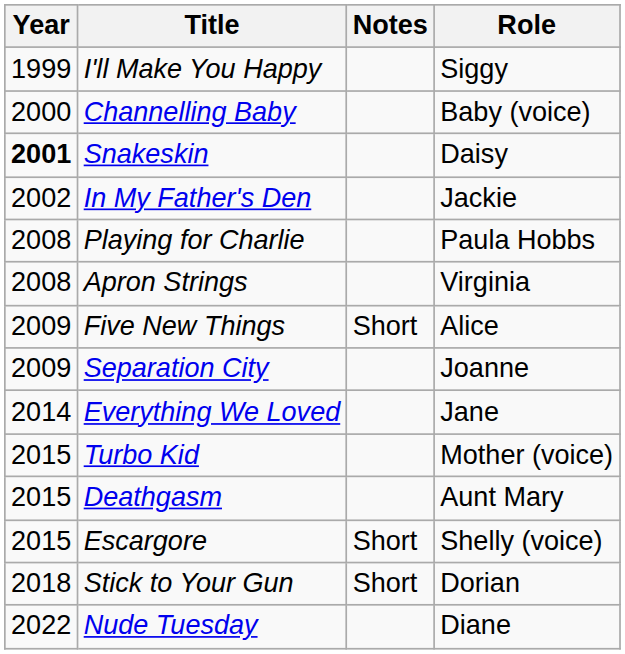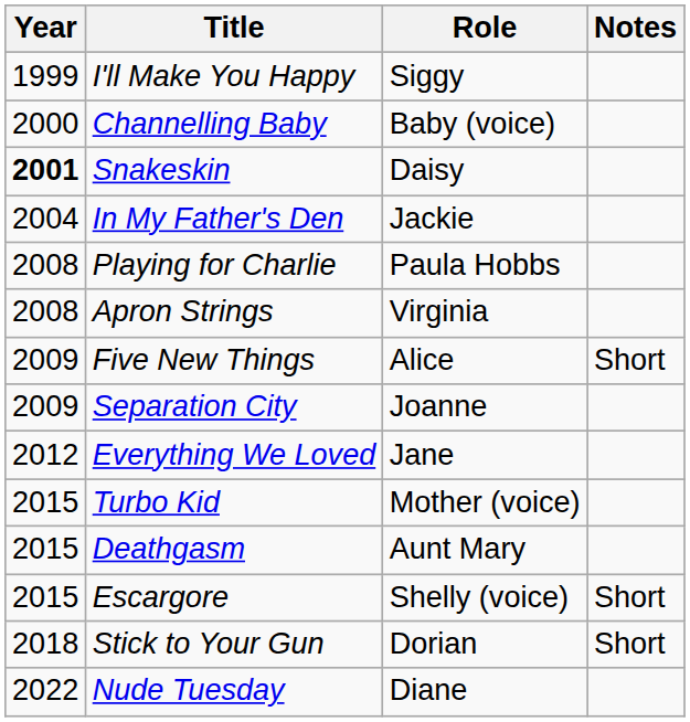 <table class="wikitable sortable">
 <tr>
 <th>Year</th>
 <th>Title</th>
+<th>Role</th>
 <th class="unsortable">Notes</th>
-<th>Role</th>
 </tr>
 <tr>
 <td>1999</td>
 <td><em>I'll Make You Happy</em></td>
+<td>Siggy</td>
 <td></td>
-<td>Siggy</td>
 </tr>
 <tr>
 <td>2000</td>
 <td><em><a href='#'>Channelling Baby</a></em></td>
+<td>Baby (voice)</td>
 <td></td>
-<td>Baby (voice)</td>
 </tr>
 <tr>
 <td><strong>2001</strong></td>
 <td><em><a href='#'>Snakeskin</a></em></td>
+<td>Daisy</td>
 <td></td>
-<td>Daisy</td>
 </tr>
 <tr>
-<td>2002</td>
+<td>2004</td>
 <td><em><a href='#'>In My Father's Den</a></em></td>
+<td>Jackie</td>
 <td></td>
-<td>Jackie</td>
 </tr>
 <tr>
 <td>2008</td>
 <td><em>Playing for Charlie</em></td>
+<td>Paula Hobbs</td>
 <td></td>
-<td>Paula Hobbs</td>
 </tr>
 <tr>
 <td>2008</td>
 <td><em>Apron Strings</em></td>
+<td>Virginia</td>
 <td></td>
-<td>Virginia</td>
 </tr>
 <tr>
 <td>2009</td>
 <td><em>Five New Things</em></td>
+<td>Alice</td>
 <td>Short</td>
-<td>Alice</td>
 </tr>
 <tr>
 <td>2009</td>
 <td><em><a href='#'>Separation City</a></em></td>
+<td>Joanne</td>
 <td></td>
-<td>Joanne</td>
 </tr>
 <tr>
-<td>2014</td>
+<td>2012</td>
 <td><em><a href='#'>Everything We Loved</a></em></td>
+<td>Jane</td>
 <td></td>
-<td>Jane</td>
 </tr>
 <tr>
 <td>2015</td>
 <td><em><a href='#'>Turbo Kid</a></em></td>
+<td>Mother (voice)</td>
 <td></td>
-<td>Mother (voice)</td>
 </tr>
 <tr>
 <td>2015</td>
 <td><em><a href='#'>Deathgasm</a></em></td>
+<td>Aunt Mary</td>
 <td></td>
-<td>Aunt Mary</td>
 </tr>
 <tr>
 <td>2015</td>
 <td><em>Escargore</em></td>
+<td>Shelly (voice)</td>
 <td>Short</td>
-<td>Shelly (voice)</td>
 </tr>
 <tr>
 <td>2018</td>
 <td><em>Stick to Your Gun</em></td>
+<td>Dorian</td>
 <td>Short</td>
-<td>Dorian</td>
 </tr>
 <tr>
 <td>2022</td>
 <td><em><a href='#'>Nude Tuesday</a></em></td>
+<td>Diane</td>
 <td></td>
-<td>Diane</td>
 </tr>
 </table>
